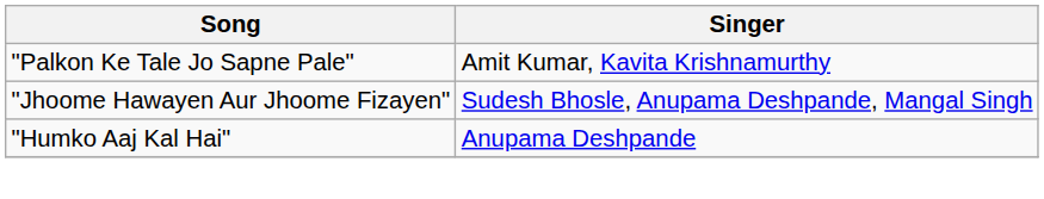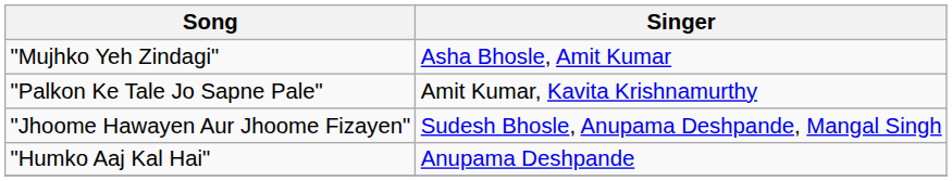 <table class="wikitable" style="font-size:92%">
 <tr>
 <th>Song</th>
 <th>Singer</th>
+</tr>
+<tr>
+<td>"Mujhko Yeh Zindagi"</td>
+<td><a href='#'>Asha Bhosle</a>, <a href='#'>Amit Kumar</a></td>
 </tr>
 <tr>
 <td>"Palkon Ke Tale Jo Sapne Pale"</td>
 <td>Amit Kumar, <a href='#'>Kavita Krishnamurthy</a></td>
 </tr>
 <tr>
 <td>"Jhoome Hawayen Aur Jhoome Fizayen"</td>
 <td><a href='#'>Sudesh Bhosle</a>, <a href='#'>Anupama Deshpande</a>, <a href='#'>Mangal Singh</a></td>
 </tr>
 <tr>
 <td>"Humko Aaj Kal Hai"</td>
 <td><a href='#'>Anupama Deshpande</a></td>
 </tr>
 <tr>
 </tr>
 </table>
